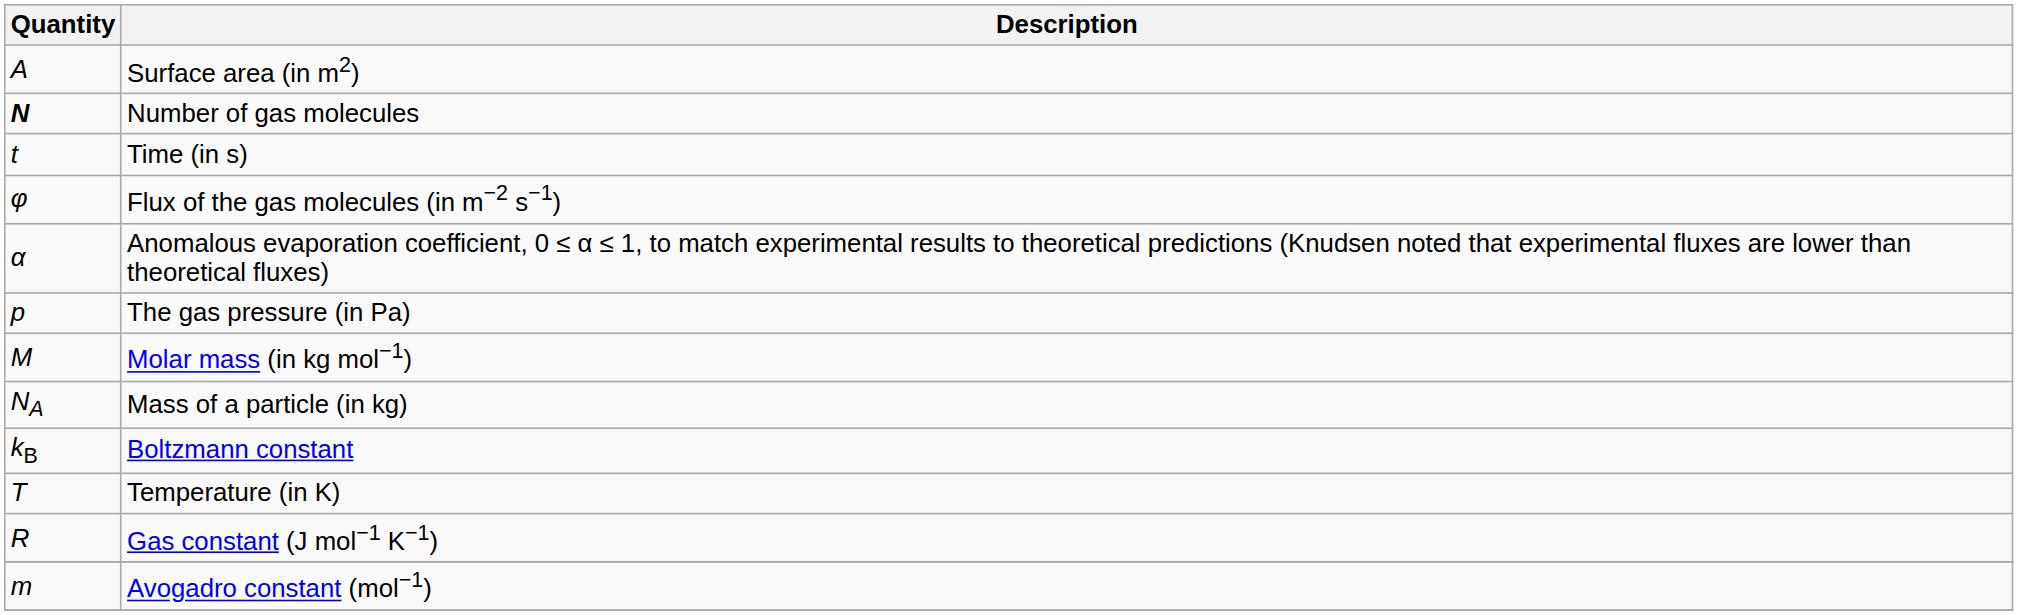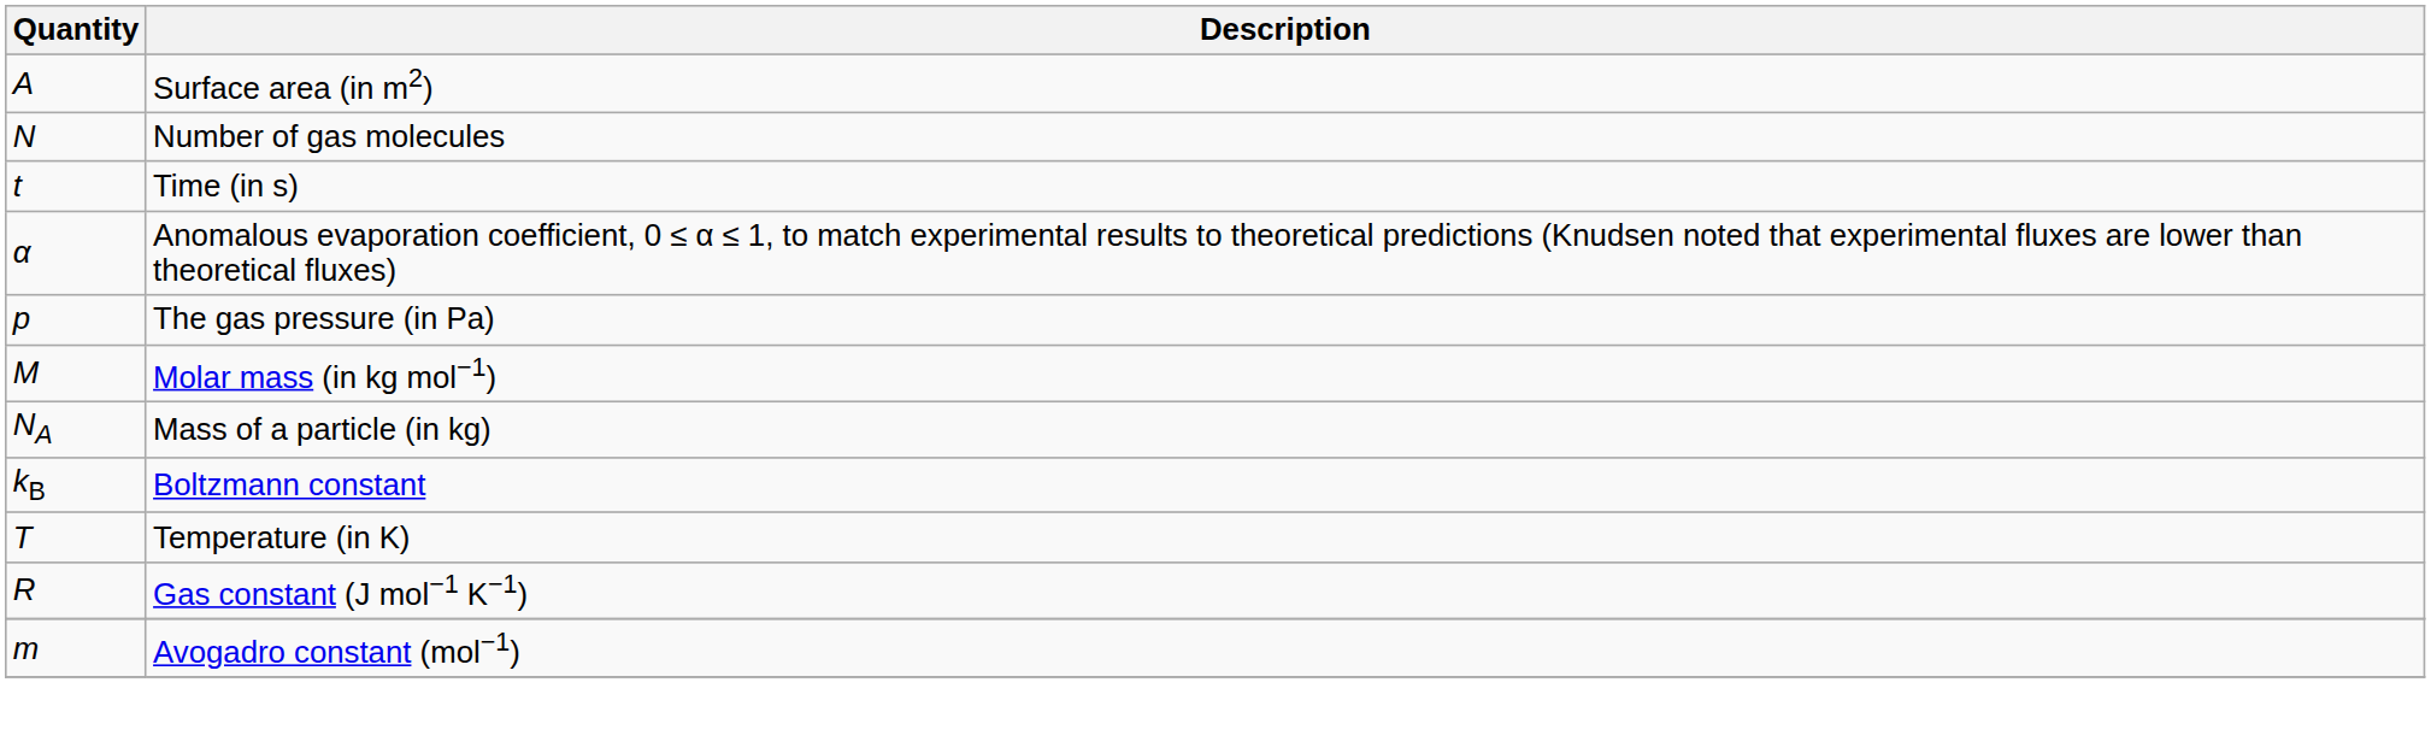 <table class="wikitable">
 <tr>
 <th scope="col">Quantity</th>
 <th scope="col">Description</th>
 </tr>
 <tr>
 <td><em>A</em></td>
 <td>Surface area (in m<sup>2</sup>)</td>
 </tr>
 <tr>
-<td><strong><em>N</em></strong></td>
+<td><em>N</em></td>
 <td>Number of gas molecules</td>
 </tr>
 <tr>
 <td><em>t</em></td>
 <td>Time (in s)</td>
-</tr>
-<tr>
-<td><em>φ</em></td>
-<td>Flux of the gas molecules (in m<sup>−2</sup> s<sup>−1</sup>)</td>
 </tr>
 <tr>
 <td><em>α</em></td>
 <td>Anomalous evaporation coefficient, 0 ≤ α ≤ 1, to match experimental results to theoretical predictions (Knudsen noted that experimental fluxes are lower than theoretical fluxes)</td>
 </tr>
 <tr>
 <td><em>p</em></td>
 <td>The gas pressure (in Pa)</td>
 </tr>
 <tr>
 <td><em>M</em></td>
 <td><a href='#'>Molar mass</a> (in kg mol<sup>−1</sup>)</td>
 </tr>
 <tr>
 <td><em>N<sub>A</sub></em></td>
 <td>Mass of a particle (in kg)</td>
 </tr>
 <tr>
 <td><em>k</em><sub>B</sub></td>
 <td><a href='#'>Boltzmann constant</a></td>
 </tr>
 <tr>
 <td><em>T</em></td>
 <td>Temperature (in K)</td>
 </tr>
 <tr>
 <td><em>R</em></td>
 <td><a href='#'>Gas constant</a> (J mol<sup>−1</sup> K<sup>−1</sup>)</td>
 </tr>
 <tr>
 </tr>
 <tr>
 <td><em>m</em></td>
 <td><a href='#'>Avogadro constant</a> (mol<sup>−1</sup>)</td>
 </tr>
 <tr>
 </tr>
 </table>
